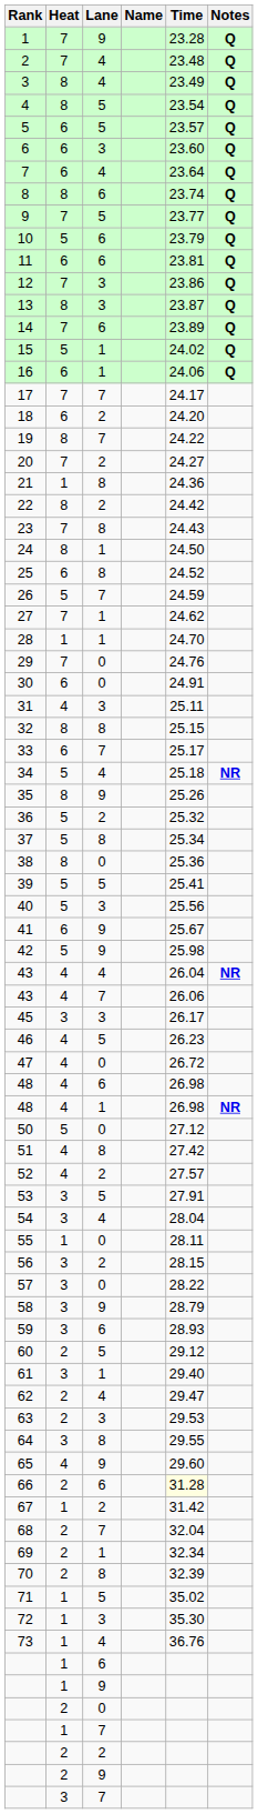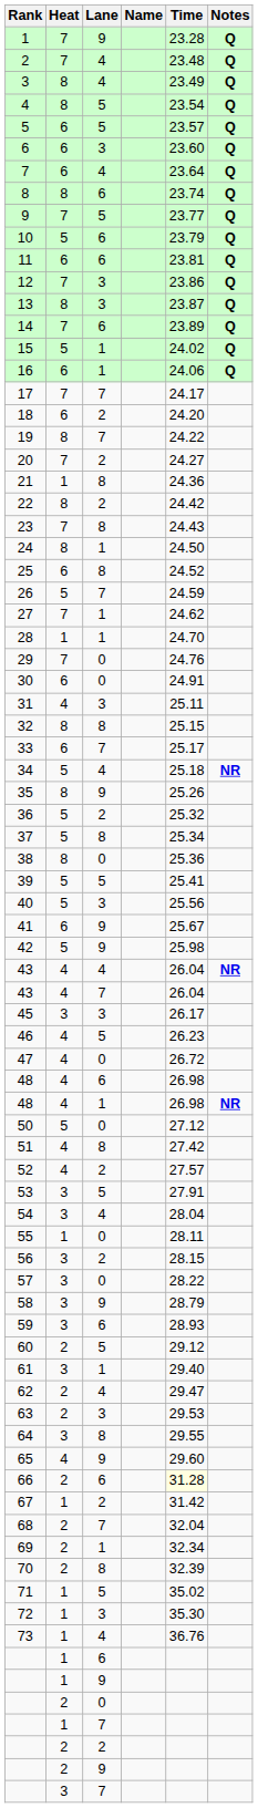 <table class="wikitable sortable" style="text-align:center">
 <tr>
 <th>Rank</th>
 <th>Heat</th>
 <th>Lane</th>
 <th>Name</th>
 <th>Time</th>
 <th>Notes</th>
 </tr>
 <tr bgcolor=ccffcc>
 <td>1</td>
 <td>7</td>
 <td>9</td>
 <td align=left></td>
 <td>23.28</td>
 <td><strong>Q</strong></td>
 </tr>
 <tr bgcolor=ccffcc>
 <td>2</td>
 <td>7</td>
 <td>4</td>
 <td align=left></td>
 <td>23.48</td>
 <td><strong>Q</strong></td>
 </tr>
 <tr bgcolor=ccffcc>
 <td>3</td>
 <td>8</td>
 <td>4</td>
 <td align=left></td>
 <td>23.49</td>
 <td><strong>Q</strong></td>
 </tr>
 <tr bgcolor=ccffcc>
 <td>4</td>
 <td>8</td>
 <td>5</td>
 <td align=left></td>
 <td>23.54</td>
 <td><strong>Q</strong></td>
 </tr>
 <tr bgcolor=ccffcc>
 <td>5</td>
 <td>6</td>
 <td>5</td>
 <td align=left></td>
 <td>23.57</td>
 <td><strong>Q</strong></td>
 </tr>
 <tr bgcolor=ccffcc>
 <td>6</td>
 <td>6</td>
 <td>3</td>
 <td align=left></td>
 <td>23.60</td>
 <td><strong>Q</strong></td>
 </tr>
 <tr bgcolor=ccffcc>
 <td>7</td>
 <td>6</td>
 <td>4</td>
 <td align=left></td>
 <td>23.64</td>
 <td><strong>Q</strong></td>
 </tr>
 <tr bgcolor=ccffcc>
 <td>8</td>
 <td>8</td>
 <td>6</td>
 <td align=left></td>
 <td>23.74</td>
 <td><strong>Q</strong></td>
 </tr>
 <tr bgcolor=ccffcc>
 <td>9</td>
 <td>7</td>
 <td>5</td>
 <td align=left></td>
 <td>23.77</td>
 <td><strong>Q</strong></td>
 </tr>
 <tr bgcolor=ccffcc>
 <td>10</td>
 <td>5</td>
 <td>6</td>
 <td align=left></td>
 <td>23.79</td>
 <td><strong>Q</strong></td>
 </tr>
 <tr bgcolor=ccffcc>
 <td>11</td>
 <td>6</td>
 <td>6</td>
 <td align=left></td>
 <td>23.81</td>
 <td><strong>Q</strong></td>
 </tr>
 <tr bgcolor=ccffcc>
 <td>12</td>
 <td>7</td>
 <td>3</td>
 <td align=left></td>
 <td>23.86</td>
 <td><strong>Q</strong></td>
 </tr>
 <tr bgcolor=ccffcc>
 <td>13</td>
 <td>8</td>
 <td>3</td>
 <td align=left></td>
 <td>23.87</td>
 <td><strong>Q</strong></td>
 </tr>
 <tr bgcolor=ccffcc>
 <td>14</td>
 <td>7</td>
 <td>6</td>
 <td align=left></td>
 <td>23.89</td>
 <td><strong>Q</strong></td>
 </tr>
 <tr bgcolor=ccffcc>
 <td>15</td>
 <td>5</td>
 <td>1</td>
 <td align=left></td>
 <td>24.02</td>
 <td><strong>Q</strong></td>
 </tr>
 <tr bgcolor=ccffcc>
 <td>16</td>
 <td>6</td>
 <td>1</td>
 <td align=left></td>
 <td>24.06</td>
 <td><strong>Q</strong></td>
 </tr>
 <tr>
 <td>17</td>
 <td>7</td>
 <td>7</td>
 <td align=left></td>
 <td>24.17</td>
 <td></td>
 </tr>
 <tr>
 <td>18</td>
 <td>6</td>
 <td>2</td>
 <td align=left></td>
 <td>24.20</td>
 <td></td>
 </tr>
 <tr>
 <td>19</td>
 <td>8</td>
 <td>7</td>
 <td align=left></td>
 <td>24.22</td>
 <td></td>
 </tr>
 <tr>
 <td>20</td>
 <td>7</td>
 <td>2</td>
 <td align=left></td>
 <td>24.27</td>
 <td></td>
 </tr>
 <tr>
 <td>21</td>
 <td>1</td>
 <td>8</td>
 <td align=left></td>
 <td>24.36</td>
 <td></td>
 </tr>
 <tr>
 <td>22</td>
 <td>8</td>
 <td>2</td>
 <td align=left></td>
 <td>24.42</td>
 <td></td>
 </tr>
 <tr>
 <td>23</td>
 <td>7</td>
 <td>8</td>
 <td align=left></td>
 <td>24.43</td>
 <td></td>
 </tr>
 <tr>
 <td>24</td>
 <td>8</td>
 <td>1</td>
 <td align=left></td>
 <td>24.50</td>
 <td></td>
 </tr>
 <tr>
 <td>25</td>
 <td>6</td>
 <td>8</td>
 <td align=left></td>
 <td>24.52</td>
 <td></td>
 </tr>
 <tr>
 <td>26</td>
 <td>5</td>
 <td>7</td>
 <td align=left></td>
 <td>24.59</td>
 <td></td>
 </tr>
 <tr>
 <td>27</td>
 <td>7</td>
 <td>1</td>
 <td align=left></td>
 <td>24.62</td>
 <td></td>
 </tr>
 <tr>
 <td>28</td>
 <td>1</td>
 <td>1</td>
 <td align=left></td>
 <td>24.70</td>
 <td></td>
 </tr>
 <tr>
 <td>29</td>
 <td>7</td>
 <td>0</td>
 <td align=left></td>
 <td>24.76</td>
 <td></td>
 </tr>
 <tr>
 <td>30</td>
 <td>6</td>
 <td>0</td>
 <td align=left></td>
 <td>24.91</td>
 <td></td>
 </tr>
 <tr>
 <td>31</td>
 <td>4</td>
 <td>3</td>
 <td align=left></td>
 <td>25.11</td>
 <td></td>
 </tr>
 <tr>
 <td>32</td>
 <td>8</td>
 <td>8</td>
 <td align=left></td>
 <td>25.15</td>
 <td></td>
 </tr>
 <tr>
 <td>33</td>
 <td>6</td>
 <td>7</td>
 <td align=left></td>
 <td>25.17</td>
 <td></td>
 </tr>
 <tr>
 <td>34</td>
 <td>5</td>
 <td>4</td>
 <td align=left></td>
 <td>25.18</td>
 <td><strong><a href='#'>NR</a></strong></td>
 </tr>
 <tr>
 <td>35</td>
 <td>8</td>
 <td>9</td>
 <td align=left></td>
 <td>25.26</td>
 <td></td>
 </tr>
 <tr>
 <td>36</td>
 <td>5</td>
 <td>2</td>
 <td align=left></td>
 <td>25.32</td>
 <td></td>
 </tr>
 <tr>
 <td>37</td>
 <td>5</td>
 <td>8</td>
 <td align=left></td>
 <td>25.34</td>
 <td></td>
 </tr>
 <tr>
 <td>38</td>
 <td>8</td>
 <td>0</td>
 <td align=left></td>
 <td>25.36</td>
 <td></td>
 </tr>
 <tr>
 <td>39</td>
 <td>5</td>
 <td>5</td>
 <td align=left></td>
 <td>25.41</td>
 <td></td>
 </tr>
 <tr>
 <td>40</td>
 <td>5</td>
 <td>3</td>
 <td align=left></td>
 <td>25.56</td>
 <td></td>
 </tr>
 <tr>
 <td>41</td>
 <td>6</td>
 <td>9</td>
 <td align=left></td>
 <td>25.67</td>
 <td></td>
 </tr>
 <tr>
 <td>42</td>
 <td>5</td>
 <td>9</td>
 <td align=left></td>
 <td>25.98</td>
 <td></td>
 </tr>
 <tr>
 <td>43</td>
 <td>4</td>
 <td>4</td>
 <td align=left></td>
 <td>26.04</td>
 <td><strong><a href='#'>NR</a></strong></td>
 </tr>
 <tr>
 <td>43</td>
 <td>4</td>
 <td>7</td>
 <td align=left></td>
-<td>26.06</td>
+<td>26.04</td>
 <td></td>
 </tr>
 <tr>
 <td>45</td>
 <td>3</td>
 <td>3</td>
 <td align=left></td>
 <td>26.17</td>
 <td></td>
 </tr>
 <tr>
 <td>46</td>
 <td>4</td>
 <td>5</td>
 <td align=left></td>
 <td>26.23</td>
 <td></td>
 </tr>
 <tr>
 <td>47</td>
 <td>4</td>
 <td>0</td>
 <td align=left></td>
 <td>26.72</td>
 <td></td>
 </tr>
 <tr>
 <td>48</td>
 <td>4</td>
 <td>6</td>
 <td align=left></td>
 <td>26.98</td>
 <td></td>
 </tr>
 <tr>
 <td>48</td>
 <td>4</td>
 <td>1</td>
 <td align=left></td>
 <td>26.98</td>
 <td><strong><a href='#'>NR</a></strong></td>
 </tr>
 <tr>
 <td>50</td>
 <td>5</td>
 <td>0</td>
 <td align=left></td>
 <td>27.12</td>
 <td></td>
 </tr>
 <tr>
 <td>51</td>
 <td>4</td>
 <td>8</td>
 <td align=left></td>
 <td>27.42</td>
 <td></td>
 </tr>
 <tr>
 <td>52</td>
 <td>4</td>
 <td>2</td>
 <td align=left></td>
 <td>27.57</td>
 <td></td>
 </tr>
 <tr>
 <td>53</td>
 <td>3</td>
 <td>5</td>
 <td align=left></td>
 <td>27.91</td>
 <td></td>
 </tr>
 <tr>
 <td>54</td>
 <td>3</td>
 <td>4</td>
 <td align=left></td>
 <td>28.04</td>
 <td></td>
 </tr>
 <tr>
 <td>55</td>
 <td>1</td>
 <td>0</td>
 <td align=left></td>
 <td>28.11</td>
 <td></td>
 </tr>
 <tr>
 <td>56</td>
 <td>3</td>
 <td>2</td>
 <td align=left></td>
 <td>28.15</td>
 <td></td>
 </tr>
 <tr>
 <td>57</td>
 <td>3</td>
 <td>0</td>
 <td align=left></td>
 <td>28.22</td>
 <td></td>
 </tr>
 <tr>
 <td>58</td>
 <td>3</td>
 <td>9</td>
 <td align=left></td>
 <td>28.79</td>
 <td></td>
 </tr>
 <tr>
 <td>59</td>
 <td>3</td>
 <td>6</td>
 <td align=left></td>
 <td>28.93</td>
 <td></td>
 </tr>
 <tr>
 <td>60</td>
 <td>2</td>
 <td>5</td>
 <td align=left></td>
 <td>29.12</td>
 <td></td>
 </tr>
 <tr>
 <td>61</td>
 <td>3</td>
 <td>1</td>
 <td align=left></td>
 <td>29.40</td>
 <td></td>
 </tr>
 <tr>
 <td>62</td>
 <td>2</td>
 <td>4</td>
 <td align=left></td>
 <td>29.47</td>
 <td></td>
 </tr>
 <tr>
 <td>63</td>
 <td>2</td>
 <td>3</td>
 <td align=left></td>
 <td>29.53</td>
 <td></td>
 </tr>
 <tr>
 <td>64</td>
 <td>3</td>
 <td>8</td>
 <td align=left></td>
 <td>29.55</td>
 <td></td>
 </tr>
 <tr>
 <td>65</td>
 <td>4</td>
 <td>9</td>
 <td align=left></td>
 <td>29.60</td>
 <td></td>
 </tr>
 <tr>
 <td>66</td>
 <td>2</td>
 <td>6</td>
 <td align=left></td>
 <td style="background: lightyellow;">31.28</td>
 <td></td>
 </tr>
 <tr>
 <td>67</td>
 <td>1</td>
 <td>2</td>
 <td align=left></td>
 <td>31.42</td>
 <td></td>
 </tr>
 <tr>
 <td>68</td>
 <td>2</td>
 <td>7</td>
 <td align=left></td>
 <td>32.04</td>
 <td></td>
 </tr>
 <tr>
 <td>69</td>
 <td>2</td>
 <td>1</td>
 <td align=left></td>
 <td>32.34</td>
 <td></td>
 </tr>
 <tr>
 <td>70</td>
 <td>2</td>
 <td>8</td>
 <td align=left></td>
 <td>32.39</td>
 <td></td>
 </tr>
 <tr>
 <td>71</td>
 <td>1</td>
 <td>5</td>
 <td align=left></td>
 <td>35.02</td>
 <td></td>
 </tr>
 <tr>
 <td>72</td>
 <td>1</td>
 <td>3</td>
 <td align=left></td>
 <td>35.30</td>
 <td></td>
 </tr>
 <tr>
 <td>73</td>
 <td>1</td>
 <td>4</td>
 <td align=left></td>
 <td>36.76</td>
 <td></td>
 </tr>
 <tr>
 <td></td>
 <td>1</td>
 <td>6</td>
 <td align=left></td>
 <td></td>
 <td></td>
 </tr>
 <tr>
 <td></td>
 <td>1</td>
 <td>9</td>
 <td align=left></td>
 <td></td>
 <td></td>
 </tr>
 <tr>
 <td></td>
 <td>2</td>
 <td>0</td>
 <td align=left></td>
 <td></td>
 <td></td>
 </tr>
 <tr>
 <td></td>
 <td>1</td>
 <td>7</td>
 <td align=left></td>
 <td></td>
 <td></td>
 </tr>
 <tr>
 <td></td>
 <td>2</td>
 <td>2</td>
 <td align=left></td>
 <td></td>
 <td></td>
 </tr>
 <tr>
 <td></td>
 <td>2</td>
 <td>9</td>
 <td align=left></td>
 <td></td>
 <td></td>
 </tr>
 <tr>
 <td></td>
 <td>3</td>
 <td>7</td>
 <td align=left></td>
 <td></td>
 <td></td>
 </tr>
 </table>
